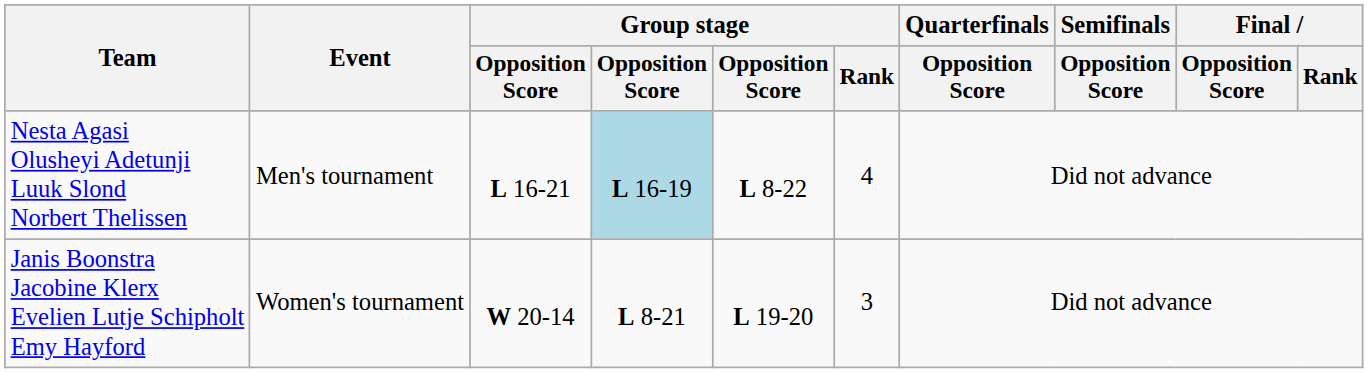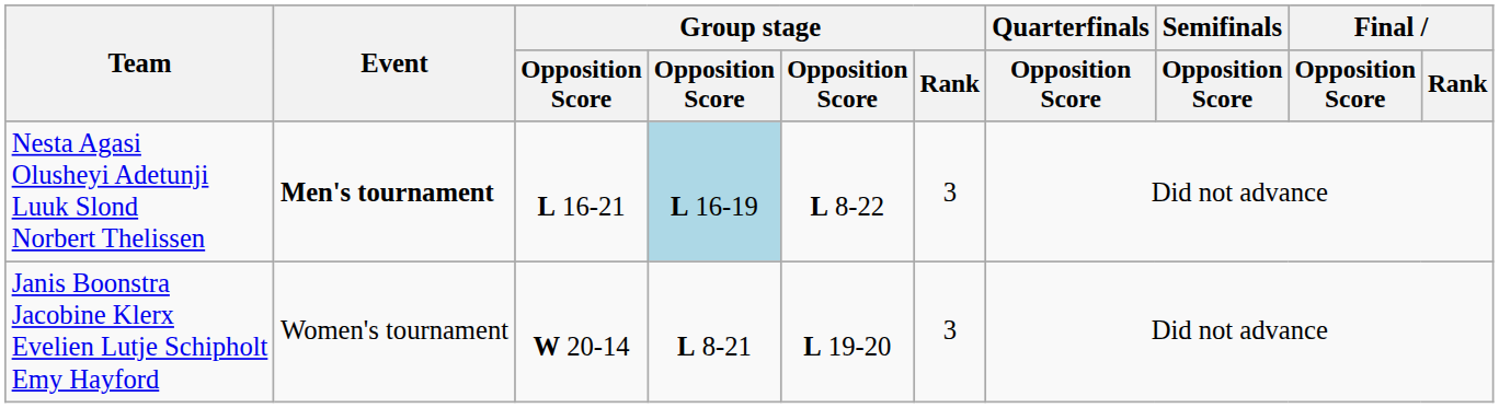 <table class="wikitable" style="text-align:center; font-size:90%">
 <tr>
 <th rowspan=2>Team</th>
 <th rowspan=2>Event</th>
 <th colspan=4>Group stage</th>
 <th>Quarterfinals</th>
 <th>Semifinals</th>
 <th colspan=2>Final / </th>
 </tr>
 <tr style="font-size:95%">
 <th>Opposition<br>Score</th>
 <th>Opposition<br>Score</th>
 <th>Opposition<br>Score</th>
 <th>Rank</th>
 <th>Opposition<br>Score</th>
 <th>Opposition<br>Score</th>
 <th>Opposition<br>Score</th>
 <th>Rank</th>
 </tr>
 <tr>
 <td align=left><a href='#'>Nesta Agasi</a><br><a href='#'>Olusheyi Adetunji</a><br><a href='#'>Luuk Slond</a><br><a href='#'>Norbert Thelissen</a></td>
-<td align=left>Men's tournament</td>
+<td align=left><strong>Men's tournament</strong></td>
 <td><br><strong>L</strong> 16-21</td>
 <td style="background: lightblue;"><br><strong>L</strong> 16-19</td>
 <td><br><strong>L</strong> 8-22</td>
-<td>4</td>
+<td>3</td>
 <td colspan=4>Did not advance</td>
 </tr>
 <tr>
 <td align=left><a href='#'>Janis Boonstra</a><br><a href='#'>Jacobine Klerx</a><br><a href='#'>Evelien Lutje Schipholt</a><br><a href='#'>Emy Hayford</a></td>
 <td align=left>Women's tournament</td>
 <td><br><strong>W</strong> 20-14</td>
 <td><br><strong>L</strong> 8-21</td>
 <td><br><strong>L</strong> 19-20</td>
 <td>3</td>
 <td colspan=4>Did not advance</td>
 </tr>
 </table>
